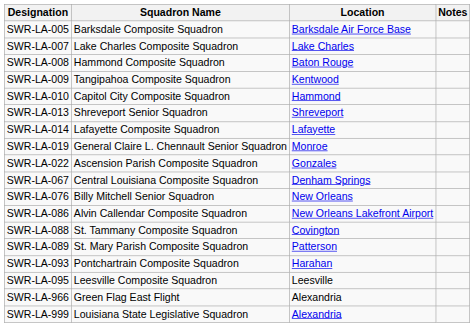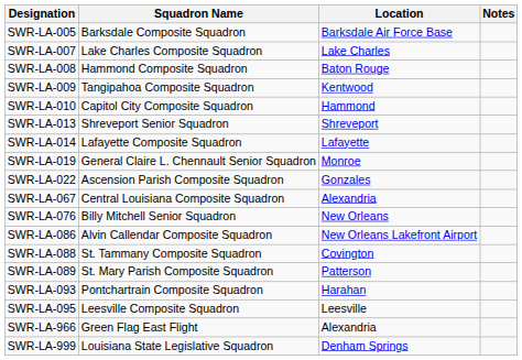 <table class="wikitable">
 <tr>
 <th>Designation </th>
 <th>Squadron Name</th>
 <th>Location</th>
 <th>Notes</th>
 </tr>
 <tr>
 <td>SWR-LA-005</td>
 <td>Barksdale Composite Squadron</td>
 <td><a href='#'>Barksdale Air Force Base</a></td>
 <td></td>
 </tr>
 <tr>
 <td>SWR-LA-007</td>
 <td>Lake Charles Composite Squadron</td>
 <td><a href='#'>Lake Charles</a></td>
 <td></td>
 </tr>
 <tr>
 <td>SWR-LA-008</td>
 <td>Hammond Composite Squadron</td>
 <td><a href='#'>Baton Rouge</a></td>
 <td></td>
 </tr>
 <tr>
 <td>SWR-LA-009</td>
 <td>Tangipahoa Composite Squadron</td>
 <td><a href='#'>Kentwood</a></td>
 <td></td>
 </tr>
 <tr>
 <td>SWR-LA-010</td>
 <td>Capitol City Composite Squadron</td>
 <td><a href='#'>Hammond</a></td>
 <td></td>
 </tr>
 <tr>
 <td>SWR-LA-013</td>
 <td>Shreveport Senior Squadron</td>
 <td><a href='#'>Shreveport</a></td>
 <td></td>
 </tr>
 <tr>
 <td>SWR-LA-014</td>
 <td>Lafayette Composite Squadron</td>
 <td><a href='#'>Lafayette</a></td>
 <td></td>
 </tr>
 <tr>
 <td>SWR-LA-019</td>
 <td>General Claire L. Chennault Senior Squadron</td>
 <td><a href='#'>Monroe</a></td>
 <td></td>
 </tr>
 <tr>
 <td>SWR-LA-022</td>
 <td>Ascension Parish Composite Squadron</td>
 <td><a href='#'>Gonzales</a></td>
 <td></td>
 </tr>
 <tr>
 <td>SWR-LA-067</td>
 <td>Central Louisiana Composite Squadron</td>
-<td><a href='#'>Denham Springs</a></td>
+<td><a href='#'>Alexandria</a></td>
 <td></td>
 </tr>
 <tr>
 <td>SWR-LA-076</td>
 <td>Billy Mitchell Senior Squadron</td>
 <td><a href='#'>New Orleans</a></td>
 <td></td>
 </tr>
 <tr>
 <td>SWR-LA-086</td>
 <td>Alvin Callendar Composite Squadron</td>
 <td><a href='#'>New Orleans Lakefront Airport</a></td>
 <td></td>
 </tr>
 <tr>
 <td>SWR-LA-088</td>
 <td>St. Tammany Composite Squadron</td>
 <td><a href='#'>Covington</a></td>
 <td></td>
 </tr>
 <tr>
 <td>SWR-LA-089</td>
 <td>St. Mary Parish Composite Squadron</td>
 <td><a href='#'>Patterson</a></td>
 <td></td>
 </tr>
 <tr>
 <td>SWR-LA-093</td>
 <td>Pontchartrain Composite Squadron</td>
 <td><a href='#'>Harahan</a></td>
 <td></td>
 </tr>
 <tr>
 <td>SWR-LA-095</td>
 <td>Leesville Composite Squadron</td>
 <td>Leesville</td>
 <td></td>
 </tr>
 <tr>
 <td>SWR-LA-966</td>
 <td>Green Flag East Flight</td>
 <td>Alexandria</td>
 <td></td>
 </tr>
 <tr>
 <td>SWR-LA-999</td>
 <td>Louisiana State Legislative Squadron</td>
-<td><a href='#'>Alexandria</a></td>
+<td><a href='#'>Denham Springs</a></td>
 <td></td>
 </tr>
 </table>
